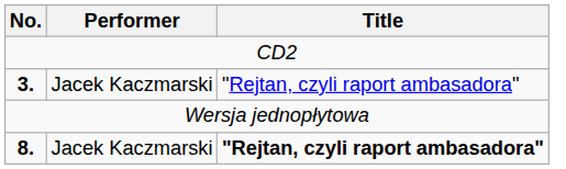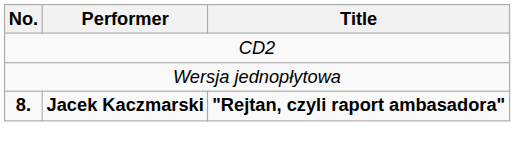 <table class="wikitable">
 <tr>
 <th>No.</th>
 <th>Performer</th>
 <th>Title</th>
 </tr>
 <tr>
 <td colspan="3" style="text-align:center"><em>CD2</em></td>
 </tr>
 <tr>
-<td style="text-align:center"><strong>3.</strong></td>
-<td>Jacek Kaczmarski</td>
-<td>"<a href='#'>Rejtan, czyli raport ambasadora</a>"</td>
-</tr>
-<tr>
 <td colspan="3" style="text-align:center"><em>Wersja jednopłytowa</em></td>
 </tr>
 <tr>
 <td style="text-align:center"><strong>8.</strong></td>
-<td>Jacek Kaczmarski</td>
+<td><strong>Jacek Kaczmarski</strong></td>
 <td><strong>"Rejtan, czyli raport ambasadora"</strong></td>
 </tr>
 </table>
